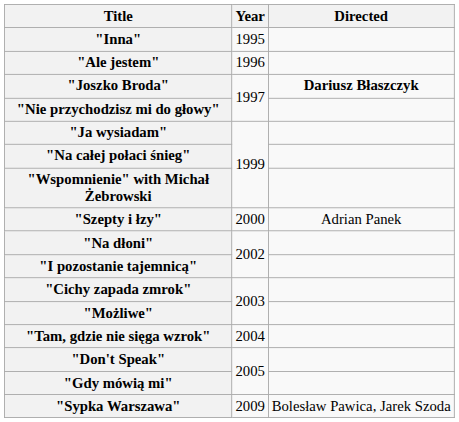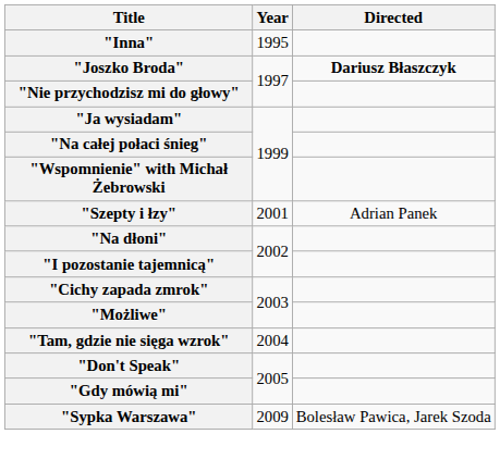 <table class="wikitable plainrowheaders" style="text-align:center;">
 <tr>
 <th scope="col" style="width:15em;">Title</th>
 <th scope="col">Year</th>
 <th scope="col">Directed</th>
 </tr>
 <tr>
 <th scope="row">"Inna"</th>
 <td>1995</td>
-<td></td>
-</tr>
-<tr>
-<th scope="row">"Ale jestem"</th>
-<td>1996</td>
 <td></td>
 </tr>
 <tr>
 <th scope="row">"Joszko Broda"</th>
 <td rowspan="2">1997</td>
 <td><strong>Dariusz Błaszczyk</strong></td>
 </tr>
 <tr>
 <th scope="row">"Nie przychodzisz mi do głowy"</th>
 <td></td>
 </tr>
 <tr>
 <th scope="row">"Ja wysiadam"</th>
 <td rowspan="3">1999</td>
 <td></td>
 </tr>
 <tr>
 <th scope="row">"Na całej połaci śnieg"</th>
 <td></td>
 </tr>
 <tr>
 <th scope="row">"Wspomnienie" with Michał Żebrowski</th>
 <td></td>
 </tr>
 <tr>
 <th scope="row">"Szepty i łzy"</th>
-<td>2000</td>
+<td>2001</td>
 <td>Adrian Panek</td>
 </tr>
 <tr>
 <th scope="row">"Na dłoni"</th>
 <td rowspan="2">2002</td>
 <td></td>
 </tr>
 <tr>
 <th scope="row">"I pozostanie tajemnicą"</th>
 <td></td>
 </tr>
 <tr>
 <th scope="row">"Cichy zapada zmrok"</th>
 <td rowspan="2">2003</td>
 <td></td>
 </tr>
 <tr>
 <th scope="row">"Możliwe"</th>
 <td></td>
 </tr>
 <tr>
 <th scope="row">"Tam, gdzie nie sięga wzrok"</th>
 <td>2004</td>
 <td></td>
 </tr>
 <tr>
 <th scope="row">"Don't Speak"</th>
 <td rowspan="2">2005</td>
 <td></td>
 </tr>
 <tr>
 <th scope="row">"Gdy mówią mi"</th>
 <td></td>
 </tr>
 <tr>
 <th scope="row">"Sypka Warszawa"</th>
 <td>2009</td>
 <td>Bolesław Pawica, Jarek Szoda</td>
 </tr>
 </table>
